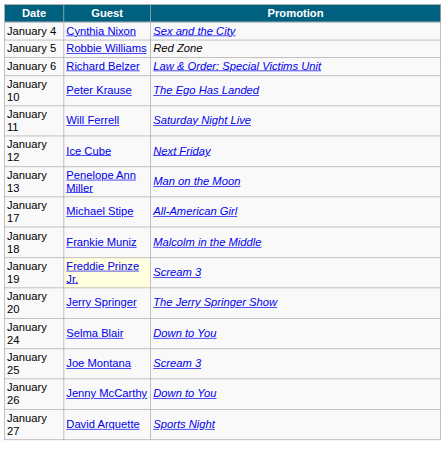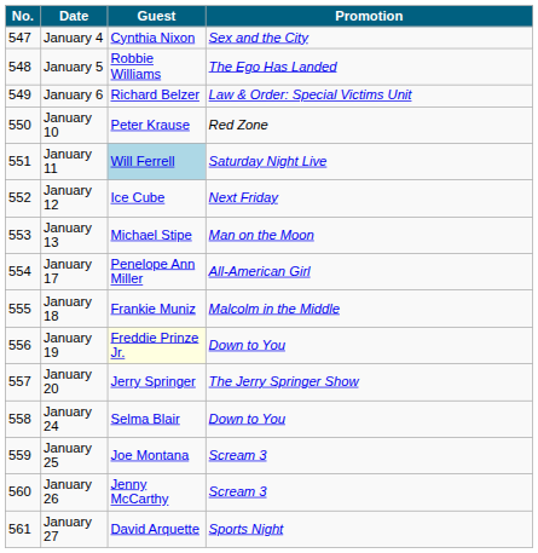 <table class="wikitable" width="100%">
 <tr bgcolor="#CCCCCC">
+<th width="5%" style="background:#006080; color:white"><abbr>No.</abbr></th>
 <th width="10%" style="background:#006080; color:white">Date</th>
 <th width="15%" style="background:#006080; color:white">Guest</th>
 <th width="50%" style="background:#006080; color:white">Promotion</th>
 </tr>
 <tr>
+<td>547</td>
 <td>January 4</td>
 <td><a href='#'>Cynthia Nixon</a></td>
 <td><em><a href='#'>Sex and the City</a></em></td>
 </tr>
 <tr>
+<td>548</td>
 <td>January 5</td>
 <td><a href='#'>Robbie Williams</a></td>
-<td><em>Red Zone</em></td>
+<td><em><a href='#'>The Ego Has Landed</a></em></td>
 </tr>
 <tr>
+<td>549</td>
 <td>January 6</td>
 <td><a href='#'>Richard Belzer</a></td>
 <td><em><a href='#'>Law & Order: Special Victims Unit</a></em></td>
 </tr>
 <tr>
+<td>550</td>
 <td>January 10</td>
 <td><a href='#'>Peter Krause</a></td>
-<td><em><a href='#'>The Ego Has Landed</a></em></td>
+<td><em>Red Zone</em></td>
 </tr>
 <tr>
+<td>551</td>
 <td>January 11</td>
-<td><a href='#'>Will Ferrell</a></td>
+<td style="background: lightblue;"><a href='#'>Will Ferrell</a></td>
 <td><em><a href='#'>Saturday Night Live</a></em></td>
 </tr>
 <tr>
+<td>552</td>
 <td>January 12</td>
 <td><a href='#'>Ice Cube</a></td>
 <td><em><a href='#'>Next Friday</a></em></td>
 </tr>
 <tr>
+<td>553</td>
 <td>January 13</td>
-<td><a href='#'>Penelope Ann Miller</a></td>
+<td><a href='#'>Michael Stipe</a></td>
 <td><em><a href='#'>Man on the Moon</a></em></td>
 </tr>
 <tr>
+<td>554</td>
 <td>January 17</td>
-<td><a href='#'>Michael Stipe</a></td>
+<td><a href='#'>Penelope Ann Miller</a></td>
 <td><em><a href='#'>All-American Girl</a></em></td>
 </tr>
 <tr>
+<td>555</td>
 <td>January 18</td>
 <td><a href='#'>Frankie Muniz</a></td>
 <td><em><a href='#'>Malcolm in the Middle</a></em></td>
 </tr>
 <tr>
+<td>556</td>
 <td>January 19</td>
 <td style="background: lightyellow;"><a href='#'>Freddie Prinze Jr.</a></td>
-<td><em><a href='#'>Scream 3</a></em></td>
+<td><em><a href='#'>Down to You</a></em></td>
 </tr>
 <tr>
+<td>557</td>
 <td>January 20</td>
 <td><a href='#'>Jerry Springer</a></td>
 <td><em><a href='#'>The Jerry Springer Show</a></em></td>
 </tr>
 <tr>
+<td>558</td>
 <td>January 24</td>
 <td><a href='#'>Selma Blair</a></td>
 <td><em><a href='#'>Down to You</a></em></td>
 </tr>
 <tr>
+<td>559</td>
 <td>January 25</td>
 <td><a href='#'>Joe Montana</a></td>
 <td><em><a href='#'>Scream 3</a></em></td>
 </tr>
 <tr>
+<td>560</td>
 <td>January 26</td>
 <td><a href='#'>Jenny McCarthy</a></td>
-<td><em><a href='#'>Down to You</a></em></td>
+<td><em><a href='#'>Scream 3</a></em></td>
 </tr>
 <tr>
+<td>561</td>
 <td>January 27</td>
 <td><a href='#'>David Arquette</a></td>
 <td><em><a href='#'>Sports Night</a></em></td>
 </tr>
 </table>
